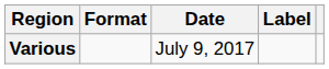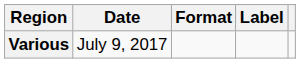 <table class="wikitable plainrowheaders" style="text-align:center">
 <tr>
 <th>Region</th>
+<th>Date</th>
 <th>Format</th>
-<th>Date</th>
 <th>Label</th>
 <th></th>
 </tr>
 <tr>
 <th scope="row">Various</th>
+<td>July 9, 2017</td>
 <td></td>
-<td>July 9, 2017</td>
 <td></td>
 <td></td>
 </tr>
 </table>
